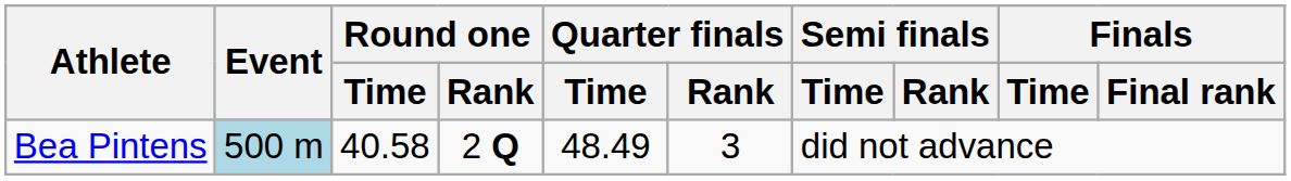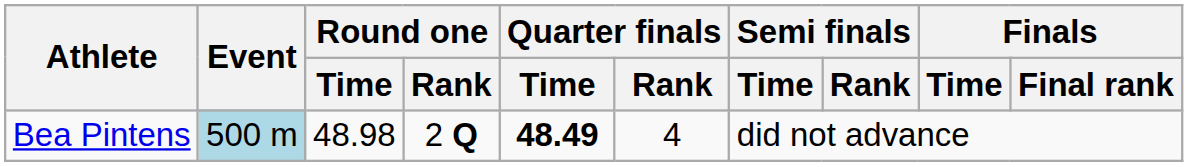 <table class="wikitable" style="font-size:90%">
 <tr>
 <th rowspan="2">Athlete</th>
 <th rowspan="2">Event</th>
 <th colspan="2">Round one</th>
 <th colspan="2">Quarter finals</th>
 <th colspan="2">Semi finals</th>
 <th colspan="2">Finals</th>
 </tr>
 <tr>
 <th>Time</th>
 <th>Rank</th>
 <th>Time</th>
 <th>Rank</th>
 <th>Time</th>
 <th>Rank</th>
 <th>Time</th>
 <th>Final rank</th>
 </tr>
 <tr>
 <td><a href='#'>Bea Pintens</a></td>
 <td style="background: lightblue;">500 m</td>
-<td align="center">40.58</td>
+<td align="center">48.98</td>
 <td align="center">2 <strong>Q</strong></td>
-<td align="center">48.49</td>
-<td align="center">3</td>
+<td align="center"><strong>48.49</strong></td>
+<td align="center">4</td>
 <td colspan="4">did not advance</td>
 </tr>
 </table>
